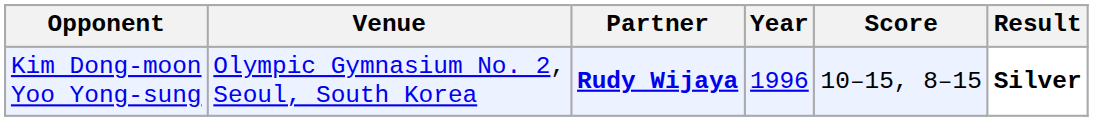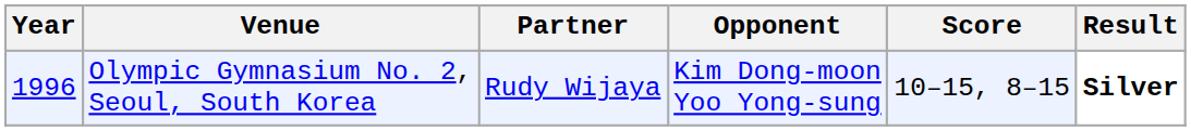 <table class="sortable wikitable" style="font-size: 90%">
 <tr>
-<th>Opponent</th>
+<th>Year</th>
 <th>Venue</th>
 <th>Partner</th>
-<th>Year</th>
+<th>Opponent</th>
 <th>Score</th>
 <th>Result</th>
 </tr>
 <tr style="background:#ECF2FF">
+<td align="center"><a href='#'>1996</a></td>
+<td align="left"><a href='#'>Olympic Gymnasium No. 2</a>,<br><a href='#'>Seoul, South Korea</a></td>
+<td align="left"> <a href='#'>Rudy Wijaya</a></td>
 <td align="left"> <a href='#'>Kim Dong-moon</a> <br>  <a href='#'>Yoo Yong-sung</a></td>
-<td align="left"><a href='#'>Olympic Gymnasium No. 2</a>,<br><a href='#'>Seoul, South Korea</a></td>
-<td align="left"><strong> <a href='#'>Rudy Wijaya</a></strong></td>
-<td align="center"><a href='#'>1996</a></td>
 <td align="left">10–15, 8–15</td>
 <td style="text-align:left; background:white"> <strong>Silver</strong></td>
 </tr>
 </table>
